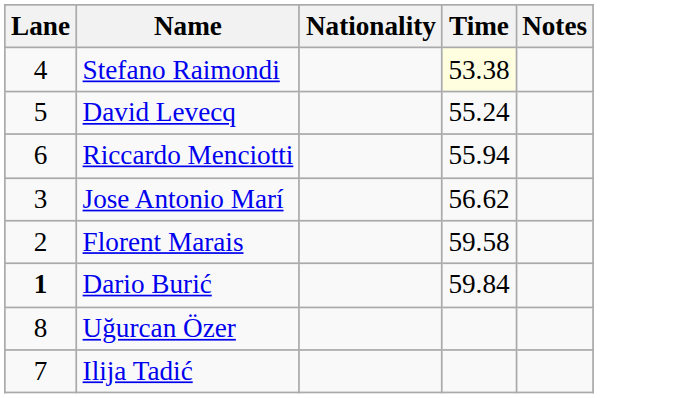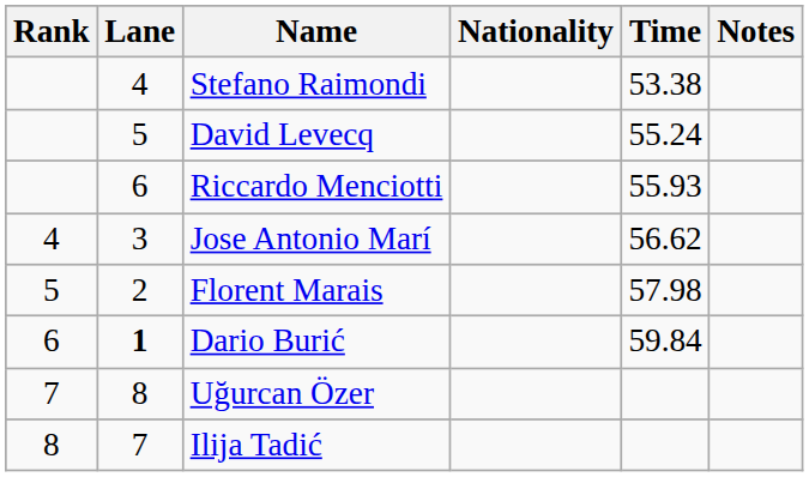 <table class="wikitable sortable" style="text-align:center">
 <tr>
+<th>Rank</th>
 <th>Lane</th>
 <th>Name</th>
 <th>Nationality</th>
 <th>Time</th>
 <th>Notes</th>
 </tr>
 <tr>
+<td></td>
 <td>4</td>
 <td align="left"><a href='#'>Stefano Raimondi</a></td>
 <td align="left"></td>
-<td style="background: lightyellow;">53.38</td>
+<td>53.38</td>
 <td></td>
 </tr>
 <tr>
+<td></td>
 <td>5</td>
 <td align="left"><a href='#'>David Levecq</a></td>
 <td align="left"></td>
 <td>55.24</td>
 <td></td>
 </tr>
 <tr>
+<td></td>
 <td>6</td>
 <td align="left"><a href='#'>Riccardo Menciotti</a></td>
 <td align="left"></td>
-<td>55.94</td>
+<td>55.93</td>
 <td></td>
 </tr>
 <tr>
+<td>4</td>
 <td>3</td>
 <td align="left"><a href='#'>Jose Antonio Marí</a></td>
 <td align="left"></td>
 <td>56.62</td>
 <td></td>
 </tr>
 <tr>
+<td>5</td>
 <td>2</td>
 <td align="left"><a href='#'>Florent Marais</a></td>
 <td align="left"></td>
-<td>59.58</td>
+<td>57.98</td>
 <td></td>
 </tr>
 <tr>
+<td>6</td>
 <td><strong>1</strong></td>
 <td align="left"><a href='#'>Dario Burić</a></td>
 <td align="left"></td>
 <td>59.84</td>
 <td></td>
 </tr>
 <tr>
+<td>7</td>
 <td>8</td>
 <td align="left"><a href='#'>Uğurcan Özer</a></td>
 <td align="left"></td>
 <td></td>
 <td></td>
 </tr>
 <tr>
+<td>8</td>
 <td>7</td>
 <td align="left"><a href='#'>Ilija Tadić</a></td>
 <td align="left"></td>
 <td></td>
 <td></td>
 </tr>
 </table>
